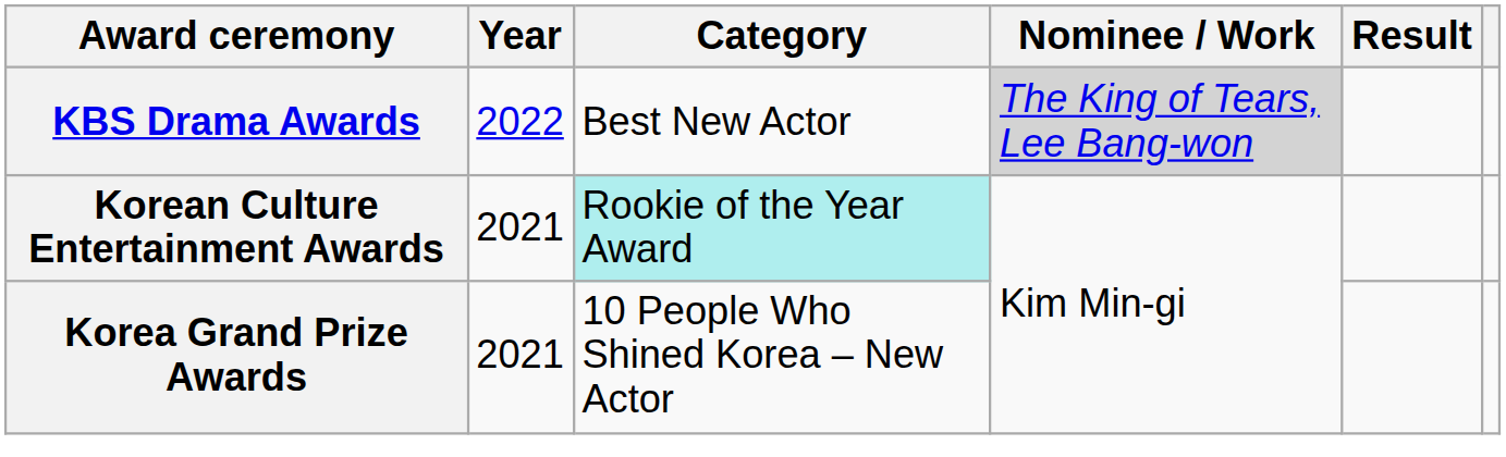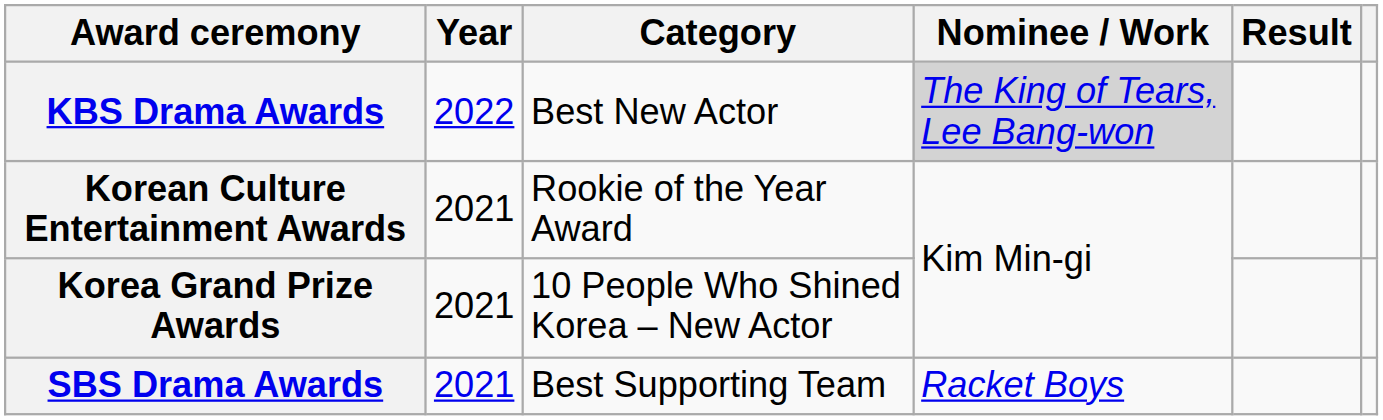 <table class="wikitable plainrowheaders sortable">
 <tr>
 <th scope="col">Award ceremony</th>
 <th scope="col">Year</th>
 <th scope="col">Category</th>
 <th scope="col">Nominee / Work</th>
 <th scope="col">Result</th>
 <th scope="col" class="unsortable"></th>
 </tr>
 <tr>
 <th scope="row"><a href='#'>KBS Drama Awards</a></th>
 <td style="text-align:center"><a href='#'>2022</a></td>
 <td>Best New Actor</td>
 <td style="background: lightgrey;"><em><a href='#'>The King of Tears, Lee Bang-won</a></em></td>
 <td></td>
 <td style="text-align:center"></td>
 </tr>
 <tr>
 <th scope="row">Korean Culture Entertainment Awards</th>
 <td style="text-align:center">2021</td>
-<td style="background: paleturquoise;">Rookie of the Year Award</td>
+<td>Rookie of the Year Award</td>
 <td rowspan="2">Kim Min-gi</td>
 <td></td>
 <td style="text-align:center"></td>
 </tr>
 <tr>
 <th scope="row">Korea Grand Prize Awards</th>
 <td style="text-align:center">2021</td>
 <td>10 People Who Shined Korea – New Actor</td>
 <td></td>
 <td style="text-align:center"></td>
 </tr>
+<tr>
+<th scope="row" rowspan="1"><a href='#'>SBS Drama Awards</a></th>
+<td style="text-align:center"><a href='#'>2021</a></td>
+<td>Best Supporting Team </td>
+<td><em><a href='#'>Racket Boys</a></em></td>
+<td></td>
+<td style="text-align:center"></td>
+</tr>
 </table>
